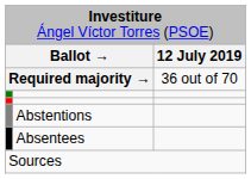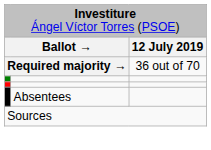 <table class="wikitable" style="text-align:center;">
 <tr>
 <td colspan="3" align="center" bgcolor="#C0C0C0"><strong>Investiture</strong><br><a href='#'>Ángel Víctor Torres</a> (<a href='#'>PSOE</a>)</td>
 </tr>
 <tr>
 <th colspan="2" width="150px">Ballot →</th>
 <th>12 July 2019</th>
 </tr>
 <tr>
 <th colspan="2">Required majority →</th>
 <td>36 out of 70 </td>
 </tr>
 <tr>
 <th width="1px" style="background:green;"></th>
 <td align="left"></td>
 <td></td>
 </tr>
 <tr>
 <th style="color:inherit;background:red;"></th>
 <td align="left"></td>
 <td></td>
 </tr>
 <tr>
-<th style="color:inherit;background:gray;"></th>
-<td align="left"><span>Abstentions</span></td>
-<td></td>
-</tr>
-<tr>
 <th style="color:inherit;background:black;"></th>
 <td align="left"><span>Absentees</span></td>
 <td></td>
 </tr>
 <tr>
 <td align="left" colspan="3">Sources</td>
 </tr>
 </table>
